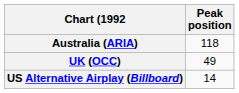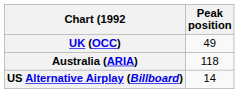 <table class="wikitable plainrowheaders">
 <tr>
 <th scope="col">Chart (1992</th>
 <th scope="col">Peak<br>position</th>
 </tr>
 <tr>
+<th scope="row"><a href='#'>UK</a> (<a href='#'>OCC</a>)</th>
+<td align="center">49</td>
+</tr>
+<tr>
 <th scope="row">Australia (<a href='#'>ARIA</a>)</th>
 <td align="center">118</td>
-</tr>
-<tr>
-<th scope="row"><a href='#'>UK</a> (<a href='#'>OCC</a>)</th>
-<td align="center">49</td>
 </tr>
 <tr>
 <th scope="row">US <a href='#'>Alternative Airplay</a> (<em><a href='#'>Billboard</a></em>)</th>
 <td align="center">14</td>
 </tr>
 </table>
